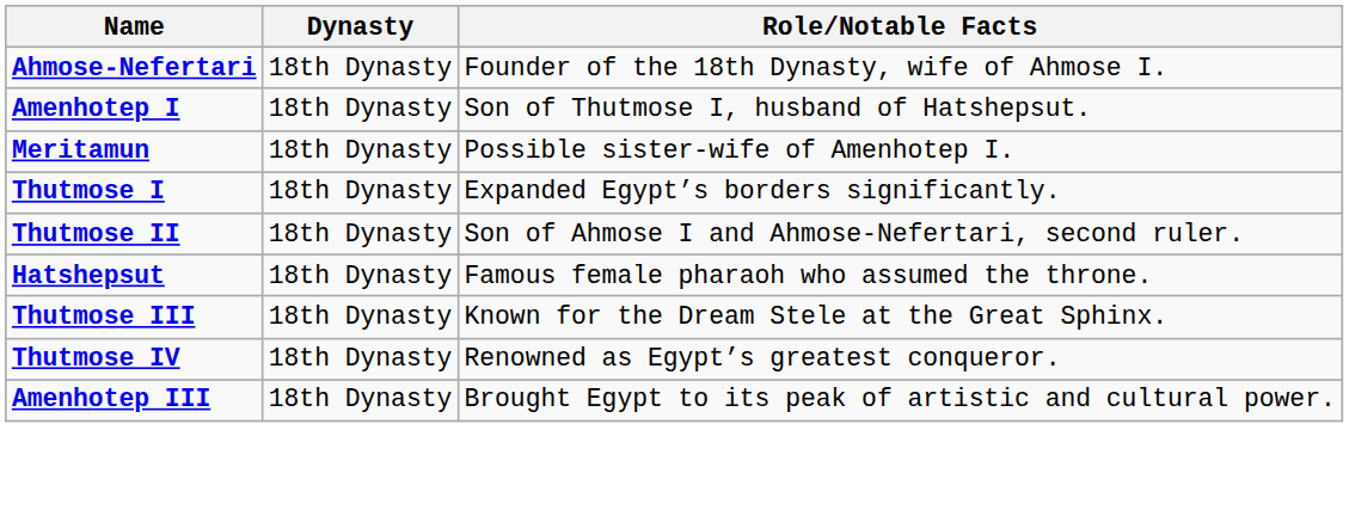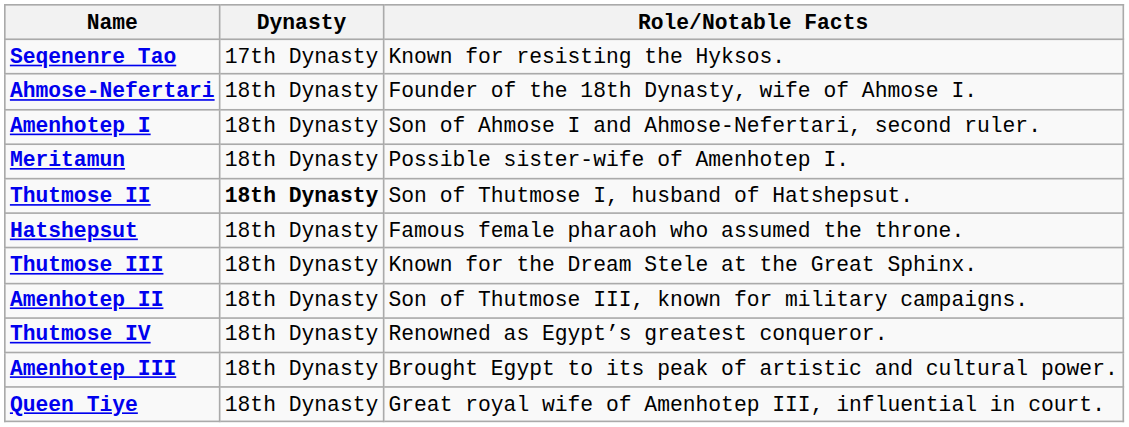 <table class="wikitable">
 <tr>
 <th><strong>Name</strong></th>
 <th><strong>Dynasty</strong></th>
 <th><strong>Role/Notable Facts</strong></th>
+</tr>
+<tr>
+<td><strong><a href='#'>Seqenenre Tao</a></strong></td>
+<td>17th Dynasty</td>
+<td>Known for resisting the Hyksos.</td>
 </tr>
 <tr>
 <td><strong><a href='#'>Ahmose-Nefertari</a></strong></td>
 <td>18th Dynasty</td>
 <td>Founder of the 18th Dynasty, wife of Ahmose I.</td>
 </tr>
 <tr>
 <td><strong><a href='#'>Amenhotep I</a></strong></td>
 <td>18th Dynasty</td>
-<td>Son of Thutmose I, husband of Hatshepsut.</td>
+<td>Son of Ahmose I and Ahmose-Nefertari, second ruler.</td>
 </tr>
 <tr>
 <td><strong><a href='#'>Meritamun</a></strong></td>
 <td>18th Dynasty</td>
 <td>Possible sister-wife of Amenhotep I.</td>
 </tr>
 <tr>
-<td><strong><a href='#'>Thutmose I</a></strong></td>
-<td>18th Dynasty</td>
-<td>Expanded Egypt’s borders significantly.</td>
-</tr>
-<tr>
 <td><strong><a href='#'>Thutmose II</a></strong></td>
-<td>18th Dynasty</td>
-<td>Son of Ahmose I and Ahmose-Nefertari, second ruler.</td>
+<td><strong>18th Dynasty</strong></td>
+<td>Son of Thutmose I, husband of Hatshepsut.</td>
 </tr>
 <tr>
 <td><strong><a href='#'>Hatshepsut</a></strong></td>
 <td>18th Dynasty</td>
 <td>Famous female pharaoh who assumed the throne.</td>
 </tr>
 <tr>
 <td><strong><a href='#'>Thutmose III</a></strong></td>
 <td>18th Dynasty</td>
 <td>Known for the Dream Stele at the Great Sphinx.</td>
 </tr>
 <tr>
+<td><strong><a href='#'>Amenhotep II</a></strong></td>
+<td>18th Dynasty</td>
+<td>Son of Thutmose III, known for military campaigns.</td>
+</tr>
+<tr>
 <td><strong><a href='#'>Thutmose IV</a></strong></td>
 <td>18th Dynasty</td>
 <td>Renowned as Egypt’s greatest conqueror.</td>
 </tr>
 <tr>
 <td><strong><a href='#'>Amenhotep III</a></strong></td>
 <td>18th Dynasty</td>
 <td>Brought Egypt to its peak of artistic and cultural power.</td>
 </tr>
+<tr>
+<td><strong><a href='#'>Queen Tiye</a></strong></td>
+<td>18th Dynasty</td>
+<td>Great royal wife of Amenhotep III, influential in court.</td>
+</tr>
 </table>
